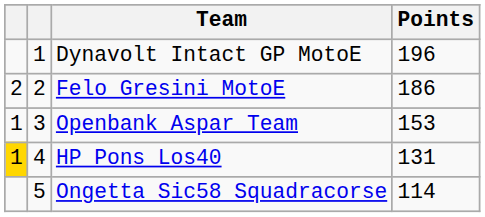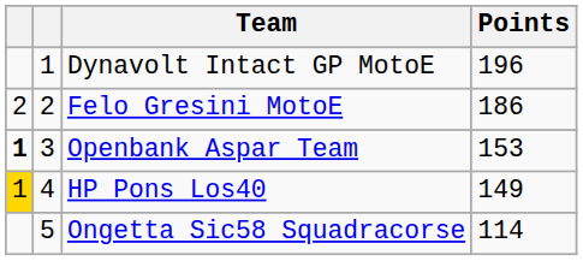 <table class="wikitable" style="font-size: 95%;">
 <tr>
 <th></th>
 <th></th>
 <th>Team</th>
 <th>Points</th>
 </tr>
 <tr>
 <td></td>
 <td align=center>1</td>
 <td> Dynavolt Intact GP MotoE</td>
 <td align=left>196</td>
 </tr>
 <tr>
 <td> 2</td>
 <td align=center>2</td>
 <td> <a href='#'>Felo Gresini MotoE</a></td>
 <td align=left>186</td>
 </tr>
 <tr>
-<td> 1</td>
+<td><strong> 1</strong></td>
 <td align=center>3</td>
 <td> <a href='#'>Openbank Aspar Team</a></td>
 <td align=left>153</td>
 </tr>
 <tr>
 <td style="background: gold;"> 1</td>
 <td align=center>4</td>
 <td> <a href='#'>HP Pons Los40</a></td>
-<td align=left>131</td>
+<td align=left>149</td>
 </tr>
 <tr>
 <td></td>
 <td align=center>5</td>
 <td> <a href='#'>Ongetta Sic58 Squadracorse</a></td>
 <td align=left>114</td>
 </tr>
 </table>
